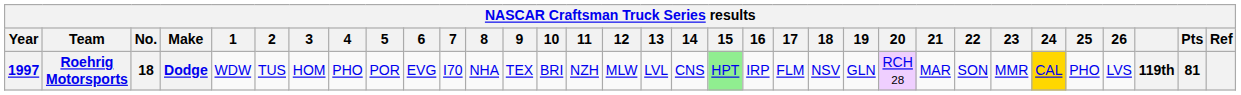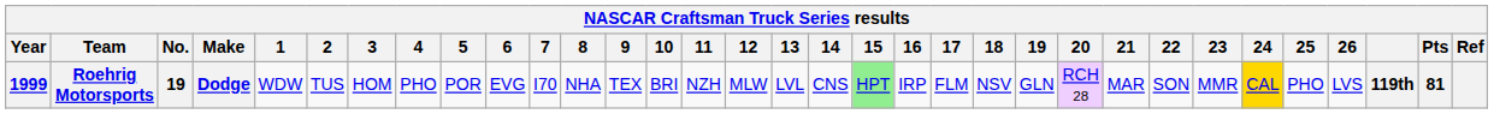 <table class="wikitable" style="text-align:center; font-size:75%">
 <tr>
 <th colspan=45><a href='#'>NASCAR Craftsman Truck Series</a> results</th>
 </tr>
 <tr>
 <th>Year</th>
 <th>Team</th>
 <th>No.</th>
 <th>Make</th>
 <th>1</th>
 <th>2</th>
 <th>3</th>
 <th>4</th>
 <th>5</th>
 <th>6</th>
 <th>7</th>
 <th>8</th>
 <th>9</th>
 <th>10</th>
 <th>11</th>
 <th>12</th>
 <th>13</th>
 <th>14</th>
 <th>15</th>
 <th>16</th>
 <th>17</th>
 <th>18</th>
 <th>19</th>
 <th>20</th>
 <th>21</th>
 <th>22</th>
 <th>23</th>
 <th>24</th>
 <th>25</th>
 <th>26</th>
 <th></th>
 <th>Pts</th>
 <th>Ref</th>
 </tr>
 <tr>
-<th><a href='#'>1997</a></th>
+<th><a href='#'>1999</a></th>
 <th><a href='#'>Roehrig Motorsports</a></th>
-<th>18</th>
+<th>19</th>
 <th><a href='#'>Dodge</a></th>
 <td><a href='#'>WDW</a></td>
 <td><a href='#'>TUS</a></td>
 <td><a href='#'>HOM</a></td>
 <td><a href='#'>PHO</a></td>
 <td><a href='#'>POR</a></td>
 <td><a href='#'>EVG</a></td>
 <td><a href='#'>I70</a></td>
 <td><a href='#'>NHA</a></td>
 <td><a href='#'>TEX</a></td>
 <td><a href='#'>BRI</a></td>
 <td><a href='#'>NZH</a></td>
 <td><a href='#'>MLW</a></td>
 <td><a href='#'>LVL</a></td>
 <td><a href='#'>CNS</a></td>
 <td style="background: lightgreen;"><a href='#'>HPT</a></td>
 <td><a href='#'>IRP</a></td>
 <td><a href='#'>FLM</a></td>
 <td><a href='#'>NSV</a></td>
 <td><a href='#'>GLN</a></td>
 <td style="background:#EFCFFF;"><a href='#'>RCH</a><br><small>28</small></td>
 <td><a href='#'>MAR</a></td>
 <td><a href='#'>SON</a></td>
 <td><a href='#'>MMR</a></td>
 <td style="background: gold;"><a href='#'>CAL</a></td>
 <td><a href='#'>PHO</a></td>
 <td><a href='#'>LVS</a></td>
 <th>119th</th>
 <th>81</th>
 <th></th>
 </tr>
 </table>
